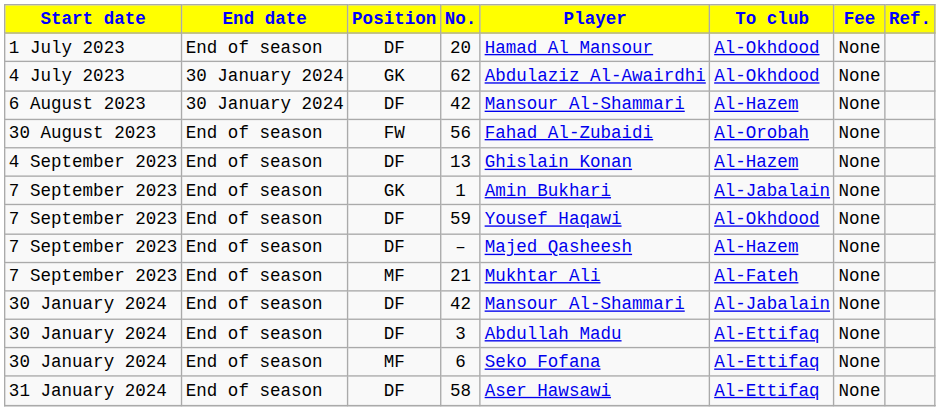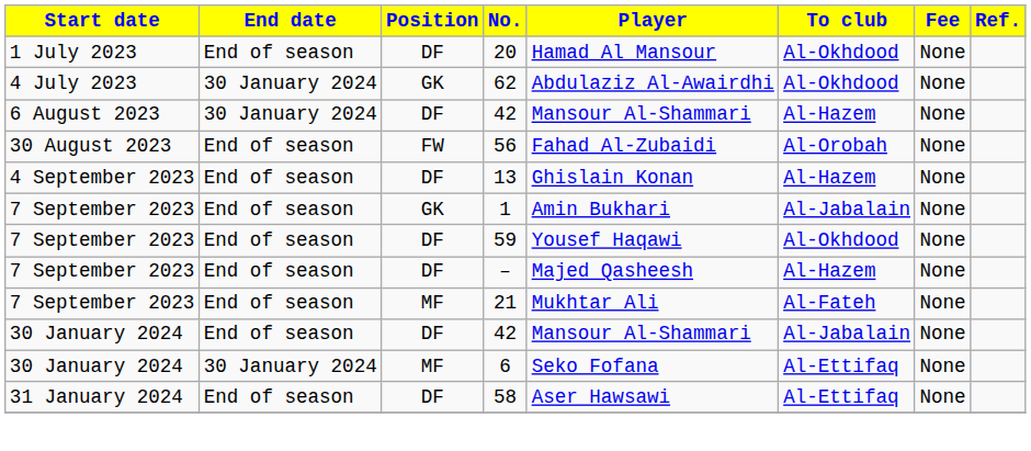 <table class="wikitable sortable">
 <tr>
 <th style="background:yellow; color:blue;"><strong>Start date</strong></th>
 <th style="background:yellow; color:blue;"><strong>End date</strong></th>
 <th style="background:yellow; color:blue;"><strong>Position</strong></th>
 <th style="background:yellow; color:blue;"><strong>No.</strong></th>
 <th style="background:yellow; color:blue;"><strong>Player</strong></th>
 <th style="background:yellow; color:blue;"><strong>To club</strong></th>
 <th style="background:yellow; color:blue;"><strong>Fee</strong></th>
 <th style="background:yellow; color:blue;"><strong>Ref.</strong></th>
 </tr>
 <tr>
 <td>1 July 2023</td>
 <td>End of season</td>
 <td style="text-align:center;">DF</td>
 <td style="text-align:center;">20</td>
 <td style="text-align:left;"> <a href='#'>Hamad Al Mansour</a></td>
 <td style="text-align:left;"> <a href='#'>Al-Okhdood</a></td>
 <td>None</td>
 <td></td>
 </tr>
 <tr>
 <td>4 July 2023</td>
 <td>30 January 2024</td>
 <td style="text-align:center;">GK</td>
 <td style="text-align:center;">62</td>
 <td style="text-align:left;"> <a href='#'>Abdulaziz Al-Awairdhi</a></td>
 <td style="text-align:left;"> <a href='#'>Al-Okhdood</a></td>
 <td>None</td>
 <td></td>
 </tr>
 <tr>
 <td>6 August 2023</td>
 <td>30 January 2024</td>
 <td style="text-align:center;">DF</td>
 <td style="text-align:center;">42</td>
 <td style="text-align:left;"> <a href='#'>Mansour Al-Shammari</a></td>
 <td style="text-align:left;"> <a href='#'>Al-Hazem</a></td>
 <td>None</td>
 <td></td>
 </tr>
 <tr>
 <td>30 August 2023</td>
 <td>End of season</td>
 <td style="text-align:center;">FW</td>
 <td style="text-align:center;">56</td>
 <td style="text-align:left;"> <a href='#'>Fahad Al-Zubaidi</a></td>
 <td style="text-align:left;"> <a href='#'>Al-Orobah</a></td>
 <td>None</td>
 <td></td>
 </tr>
 <tr>
 <td>4 September 2023</td>
 <td>End of season</td>
 <td style="text-align:center;">DF</td>
 <td style="text-align:center;">13</td>
 <td style="text-align:left;"> <a href='#'>Ghislain Konan</a></td>
 <td style="text-align:left;"> <a href='#'>Al-Hazem</a></td>
 <td>None</td>
 <td></td>
 </tr>
 <tr>
 <td>7 September 2023</td>
 <td>End of season</td>
 <td style="text-align:center;">GK</td>
 <td style="text-align:center;">1</td>
 <td style="text-align:left;"> <a href='#'>Amin Bukhari</a></td>
 <td style="text-align:left;"> <a href='#'>Al-Jabalain</a></td>
 <td>None</td>
 <td></td>
 </tr>
 <tr>
 <td>7 September 2023</td>
 <td>End of season</td>
 <td style="text-align:center;">DF</td>
 <td style="text-align:center;">59</td>
 <td style="text-align:left;"> <a href='#'>Yousef Haqawi</a></td>
 <td style="text-align:left;"> <a href='#'>Al-Okhdood</a></td>
 <td>None</td>
 <td></td>
 </tr>
 <tr>
 <td>7 September 2023</td>
 <td>End of season</td>
 <td style="text-align:center;">DF</td>
 <td style="text-align:center;">–</td>
 <td style="text-align:left;"> <a href='#'>Majed Qasheesh</a></td>
 <td style="text-align:left;"> <a href='#'>Al-Hazem</a></td>
 <td>None</td>
 <td></td>
 </tr>
 <tr>
 <td>7 September 2023</td>
 <td>End of season</td>
 <td style="text-align:center;">MF</td>
 <td style="text-align:center;">21</td>
 <td style="text-align:left;"> <a href='#'>Mukhtar Ali</a></td>
 <td style="text-align:left;"> <a href='#'>Al-Fateh</a></td>
 <td>None</td>
 <td></td>
 </tr>
 <tr>
 <td>30 January 2024</td>
 <td>End of season</td>
 <td style="text-align:center;">DF</td>
 <td style="text-align:center;">42</td>
 <td style="text-align:left;"> <a href='#'>Mansour Al-Shammari</a></td>
 <td style="text-align:left;"> <a href='#'>Al-Jabalain</a></td>
 <td>None</td>
 <td></td>
 </tr>
 <tr>
 <td>30 January 2024</td>
-<td>End of season</td>
-<td style="text-align:center;">DF</td>
-<td style="text-align:center;">3</td>
-<td style="text-align:left;"> <a href='#'>Abdullah Madu</a></td>
-<td style="text-align:left;"> <a href='#'>Al-Ettifaq</a></td>
-<td>None</td>
-<td></td>
-</tr>
-<tr>
 <td>30 January 2024</td>
-<td>End of season</td>
 <td style="text-align:center;">MF</td>
 <td style="text-align:center;">6</td>
 <td style="text-align:left;"> <a href='#'>Seko Fofana</a></td>
 <td style="text-align:left;"> <a href='#'>Al-Ettifaq</a></td>
 <td>None</td>
 <td></td>
 </tr>
 <tr>
 <td>31 January 2024</td>
 <td>End of season</td>
 <td style="text-align:center;">DF</td>
 <td style="text-align:center;">58</td>
 <td style="text-align:left;"> <a href='#'>Aser Hawsawi</a></td>
 <td style="text-align:left;"> <a href='#'>Al-Ettifaq</a></td>
 <td>None</td>
 <td></td>
 </tr>
 <tr>
 </tr>
 </table>
